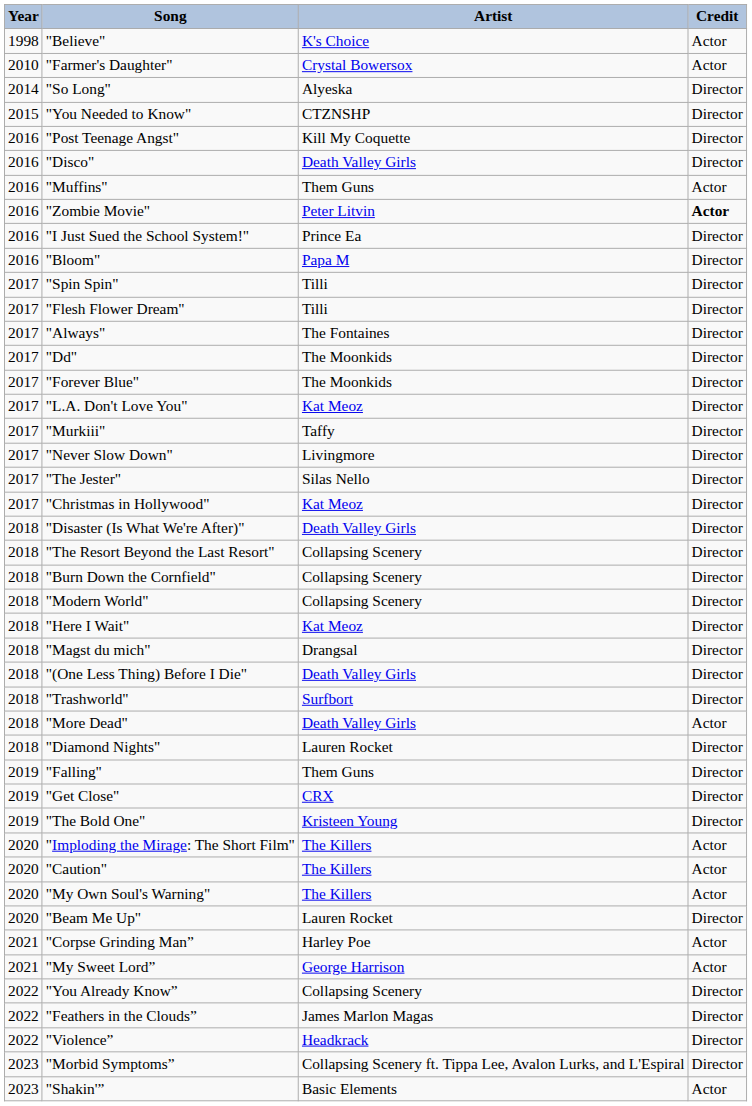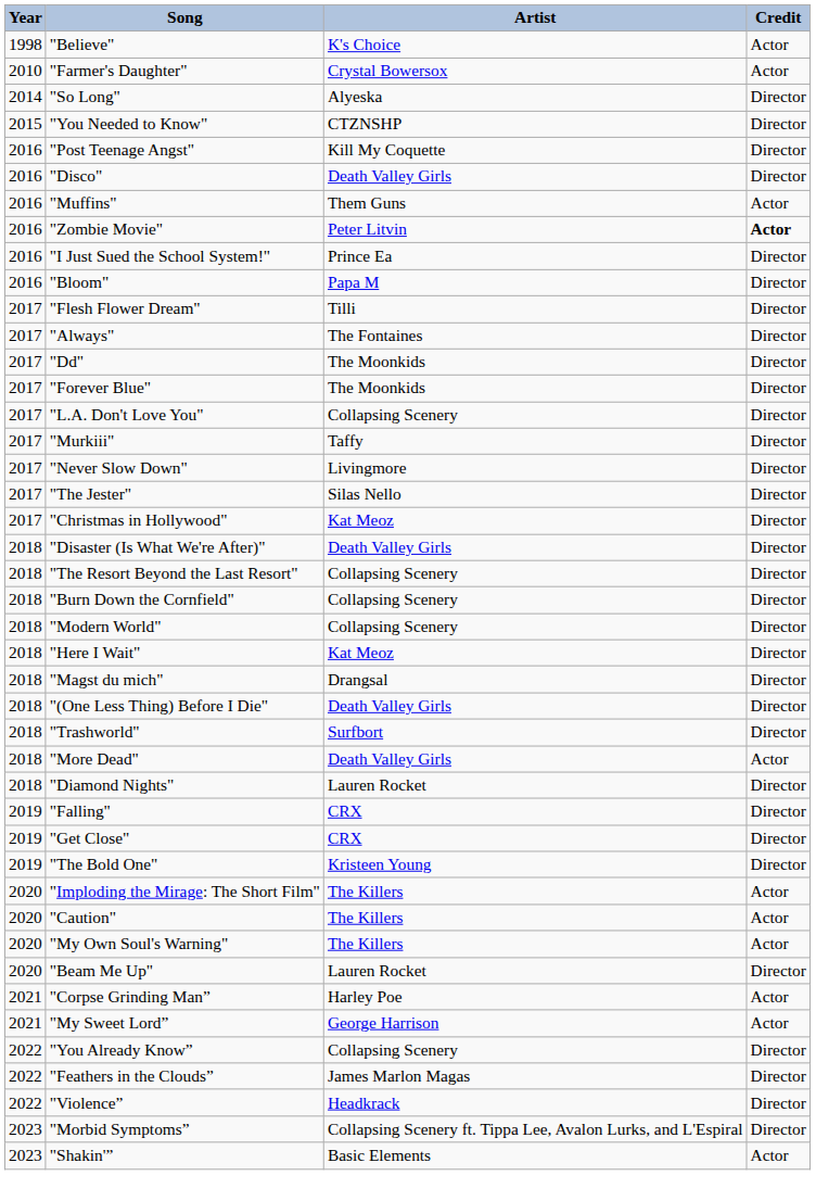 <table class="wikitable">
 <tr>
 <th style="background:#B0C4DE;">Year</th>
 <th style="background:#B0C4DE;">Song</th>
 <th style="background:#B0C4DE;">Artist</th>
 <th style="background:#B0C4DE;">Credit</th>
 </tr>
 <tr>
 <td>1998</td>
 <td>"Believe"</td>
 <td><a href='#'>K's Choice</a></td>
 <td>Actor</td>
 </tr>
 <tr>
 <td>2010</td>
 <td>"Farmer's Daughter"</td>
 <td><a href='#'>Crystal Bowersox</a></td>
 <td>Actor</td>
 </tr>
 <tr>
 <td>2014</td>
 <td>"So Long"</td>
 <td>Alyeska</td>
 <td>Director</td>
 </tr>
 <tr>
 <td>2015</td>
 <td>"You Needed to Know"</td>
 <td>CTZNSHP</td>
 <td>Director</td>
 </tr>
 <tr>
 <td>2016</td>
 <td>"Post Teenage Angst"</td>
 <td>Kill My Coquette</td>
 <td>Director</td>
 </tr>
 <tr>
 <td>2016</td>
 <td>"Disco"</td>
 <td><a href='#'>Death Valley Girls</a></td>
 <td>Director</td>
 </tr>
 <tr>
 <td>2016</td>
 <td>"Muffins"</td>
 <td>Them Guns</td>
 <td>Actor</td>
 </tr>
 <tr>
 <td>2016</td>
 <td>"Zombie Movie"</td>
 <td><a href='#'>Peter Litvin</a></td>
 <td><strong>Actor</strong></td>
 </tr>
 <tr>
 <td>2016</td>
 <td>"I Just Sued the School System!"</td>
 <td>Prince Ea</td>
 <td>Director</td>
 </tr>
 <tr>
 <td>2016</td>
 <td>"Bloom"</td>
 <td><a href='#'>Papa M</a></td>
 <td>Director</td>
 </tr>
 <tr>
 <td>2017</td>
-<td>"Spin Spin"</td>
-<td>Tilli</td>
-<td>Director</td>
-</tr>
-<tr>
-<td>2017</td>
 <td>"Flesh Flower Dream"</td>
 <td>Tilli</td>
 <td>Director</td>
 </tr>
 <tr>
 <td>2017</td>
 <td>"Always"</td>
 <td>The Fontaines</td>
 <td>Director</td>
 </tr>
 <tr>
 <td>2017</td>
 <td>"Dd"</td>
 <td>The Moonkids</td>
 <td>Director</td>
 </tr>
 <tr>
 <td>2017</td>
 <td>"Forever Blue"</td>
 <td>The Moonkids</td>
 <td>Director</td>
 </tr>
 <tr>
 <td>2017</td>
 <td>"L.A. Don't Love You"</td>
-<td><a href='#'>Kat Meoz</a></td>
+<td>Collapsing Scenery</td>
 <td>Director</td>
 </tr>
 <tr>
 <td>2017</td>
 <td>"Murkiii"</td>
 <td>Taffy</td>
 <td>Director</td>
 </tr>
 <tr>
 <td>2017</td>
 <td>"Never Slow Down"</td>
 <td>Livingmore</td>
 <td>Director</td>
 </tr>
 <tr>
 <td>2017</td>
 <td>"The Jester"</td>
 <td>Silas Nello</td>
 <td>Director</td>
 </tr>
 <tr>
 <td>2017</td>
 <td>"Christmas in Hollywood"</td>
 <td><a href='#'>Kat Meoz</a></td>
 <td>Director</td>
 </tr>
 <tr>
 <td>2018</td>
 <td>"Disaster (Is What We're After)"</td>
 <td><a href='#'>Death Valley Girls</a></td>
 <td>Director</td>
 </tr>
 <tr>
 <td>2018</td>
 <td>"The Resort Beyond the Last Resort"</td>
 <td>Collapsing Scenery</td>
 <td>Director</td>
 </tr>
 <tr>
 <td>2018</td>
 <td>"Burn Down the Cornfield"</td>
 <td>Collapsing Scenery</td>
 <td>Director</td>
 </tr>
 <tr>
 <td>2018</td>
 <td>"Modern World"</td>
 <td>Collapsing Scenery</td>
 <td>Director</td>
 </tr>
 <tr>
 <td>2018</td>
 <td>"Here I Wait"</td>
 <td><a href='#'>Kat Meoz</a></td>
 <td>Director</td>
 </tr>
 <tr>
 <td>2018</td>
 <td>"Magst du mich"</td>
 <td>Drangsal</td>
 <td>Director</td>
 </tr>
 <tr>
 <td>2018</td>
 <td>"(One Less Thing) Before I Die"</td>
 <td><a href='#'>Death Valley Girls</a></td>
 <td>Director</td>
 </tr>
 <tr>
 <td>2018</td>
 <td>"Trashworld"</td>
 <td><a href='#'>Surfbort</a></td>
 <td>Director</td>
 </tr>
 <tr>
 <td>2018</td>
 <td>"More Dead"</td>
 <td><a href='#'>Death Valley Girls</a></td>
 <td>Actor</td>
 </tr>
 <tr>
 <td>2018</td>
 <td>"Diamond Nights"</td>
 <td>Lauren Rocket</td>
 <td>Director</td>
 </tr>
 <tr>
 <td>2019</td>
 <td>"Falling"</td>
-<td>Them Guns</td>
+<td><a href='#'>CRX</a></td>
 <td>Director</td>
 </tr>
 <tr>
 <td>2019</td>
 <td>"Get Close"</td>
 <td><a href='#'>CRX</a></td>
 <td>Director</td>
 </tr>
 <tr>
 <td>2019</td>
 <td>"The Bold One"</td>
 <td><a href='#'>Kristeen Young</a></td>
 <td>Director</td>
 </tr>
 <tr>
 <td>2020</td>
 <td>"<a href='#'>Imploding the Mirage</a>: The Short Film"</td>
 <td><a href='#'>The Killers</a></td>
 <td>Actor</td>
 </tr>
 <tr>
 <td>2020</td>
 <td>"Caution"</td>
 <td><a href='#'>The Killers</a></td>
 <td>Actor</td>
 </tr>
 <tr>
 <td>2020</td>
 <td>"My Own Soul's Warning"</td>
 <td><a href='#'>The Killers</a></td>
 <td>Actor</td>
 </tr>
 <tr>
 <td>2020</td>
 <td>"Beam Me Up"</td>
 <td>Lauren Rocket</td>
 <td>Director</td>
 </tr>
 <tr>
 <td>2021</td>
 <td>"Corpse Grinding Man”</td>
 <td>Harley Poe</td>
 <td>Actor</td>
 </tr>
 <tr>
 <td>2021</td>
 <td>"My Sweet Lord”</td>
 <td><a href='#'>George Harrison</a></td>
 <td>Actor</td>
 </tr>
 <tr>
 <td>2022</td>
 <td>"You Already Know”</td>
 <td>Collapsing Scenery</td>
 <td>Director</td>
 </tr>
 <tr>
 <td>2022</td>
 <td>"Feathers in the Clouds”</td>
 <td>James Marlon Magas</td>
 <td>Director</td>
 </tr>
 <tr>
 <td>2022</td>
 <td>"Violence”</td>
 <td><a href='#'>Headkrack</a></td>
 <td>Director</td>
 </tr>
 <tr>
 <td>2023</td>
 <td>"Morbid Symptoms”</td>
 <td>Collapsing Scenery ft. Tippa Lee, Avalon Lurks, and L'Espiral</td>
 <td>Director</td>
 </tr>
 <tr>
 <td>2023</td>
 <td>"Shakin'”</td>
 <td>Basic Elements</td>
 <td>Actor</td>
 </tr>
 </table>
